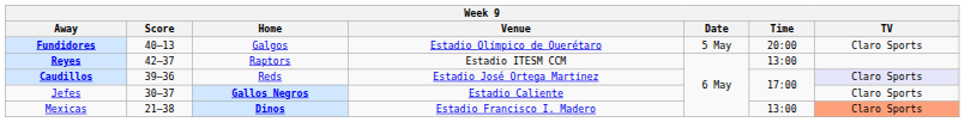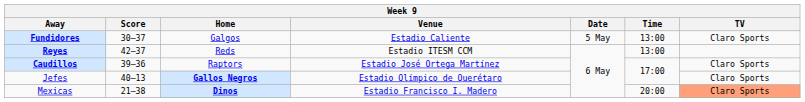 <table class="wikitable mw-collapsible mw-collapsed" style="width:100%;">
 <tr>
 <th colspan="8">Week 9</th>
 </tr>
 <tr>
 <th>Away</th>
 <th>Score</th>
 <th>Home</th>
 <th>Venue</th>
 <th>Date</th>
 <th>Time</th>
 <th>TV</th>
 </tr>
 <tr align="center">
 <td bgcolor="#D0E7FF"><strong><a href='#'>Fundidores</a></strong></td>
-<td>40–13</td>
+<td>30–37</td>
 <td><a href='#'>Galgos</a></td>
-<td><a href='#'>Estadio Olímpico de Querétaro</a></td>
+<td><a href='#'>Estadio Caliente</a></td>
 <td>5 May</td>
-<td>20:00</td>
+<td>13:00</td>
 <td>Claro Sports</td>
 </tr>
 <tr align="center">
 <td bgcolor="#D0E7FF"><strong><a href='#'>Reyes</a></strong></td>
 <td>42–37</td>
-<td><a href='#'>Raptors</a></td>
+<td><a href='#'>Reds</a></td>
 <td>Estadio ITESM CCM</td>
 <td rowspan=4>6 May</td>
 <td>13:00</td>
 <td></td>
 </tr>
 <tr align="center">
 <td bgcolor="#D0E7FF"><strong><a href='#'>Caudillos</a></strong></td>
 <td>39–36</td>
-<td><a href='#'>Reds</a></td>
+<td><a href='#'>Raptors</a></td>
 <td><a href='#'>Estadio José Ortega Martínez</a></td>
 <td rowspan=2>17:00</td>
-<td style="background: lavender;">Claro Sports</td>
+<td>Claro Sports</td>
 </tr>
 <tr align="center">
 <td><a href='#'>Jefes</a></td>
-<td>30–37</td>
+<td>40–13</td>
 <td bgcolor="#D0E7FF"><strong><a href='#'>Gallos Negros</a></strong></td>
-<td><a href='#'>Estadio Caliente</a></td>
+<td><a href='#'>Estadio Olímpico de Querétaro</a></td>
 <td>Claro Sports</td>
 </tr>
 <tr align="center">
 <td><a href='#'>Mexicas</a></td>
 <td>21–38</td>
 <td bgcolor="#D0E7FF"><strong><a href='#'>Dinos</a></strong></td>
 <td><a href='#'>Estadio Francisco I. Madero</a></td>
-<td>13:00</td>
+<td>20:00</td>
 <td style="background: lightsalmon;">Claro Sports</td>
 </tr>
 </table>
